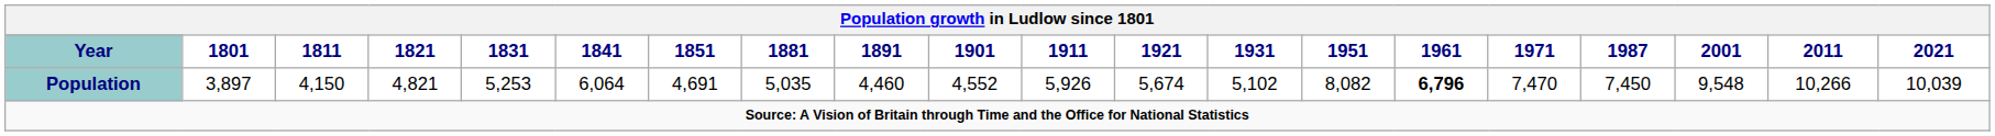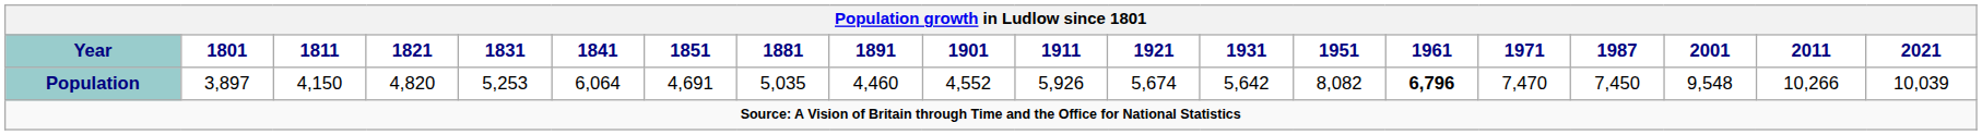 <table class="wikitable" style="font-size:80%; width:70%; border:0; text-align:center; line-height:120%;">
 <tr>
 <th colspan="20" style="text-align:center;font-size:90%;"><a href='#'>Population growth</a> in Ludlow since 1801</th>
 </tr>
 <tr>
 <th style="background:#9cc; color:navy; height:17px;">Year</th>
 <th style="background:#fff; color:navy;">1801</th>
 <th style="background:#fff; color:navy;">1811</th>
 <th style="background:#fff; color:navy;">1821</th>
 <th style="background:#fff; color:navy;">1831</th>
 <th style="background:#fff; color:navy;">1841</th>
 <th style="background:#fff; color:navy;">1851</th>
 <th style="background:#fff; color:navy;">1881</th>
 <th style="background:#fff; color:navy;">1891</th>
 <th style="background:#fff; color:navy;">1901</th>
 <th style="background:#fff; color:navy;">1911</th>
 <th style="background:#fff; color:navy;">1921</th>
 <th style="background:#fff; color:navy;">1931</th>
 <th style="background:#fff; color:navy;">1951</th>
 <th style="background:#fff; color:navy;">1961</th>
 <th style="background:#fff; color:navy;">1971</th>
 <th style="background:#fff; color:navy;">1987</th>
 <th style="background:#fff; color:navy;">2001</th>
 <th style="background:#fff; color:navy;">2011</th>
 <th style="background:#fff; color:navy;">2021</th>
 </tr>
 <tr style="text-align:center;">
 <th style="background:#9cc; color:navy; height:17px;">Population</th>
 <td style="background:#fff; color:black;">3,897</td>
 <td style="background:#fff; color:black;">4,150</td>
-<td style="background:#fff; color:black;">4,821</td>
+<td style="background:#fff; color:black;">4,820</td>
 <td style="background:#fff; color:black;">5,253</td>
 <td style="background:#fff; color:black;">6,064</td>
 <td style="background:#fff; color:black;">4,691</td>
 <td style="background:#fff; color:black;">5,035</td>
 <td style="background:#fff; color:black;">4,460</td>
 <td style="background:#fff; color:black;">4,552</td>
 <td style="background:#fff; color:black;">5,926</td>
 <td style="background:#fff; color:black;">5,674</td>
-<td style="background:#fff; color:black;">5,102</td>
+<td style="background:#fff; color:black;">5,642</td>
 <td style="background:#fff; color:black;">8,082</td>
 <td style="background:#fff; color:black;"><strong>6,796</strong></td>
 <td style="background:#fff; color:black;">7,470</td>
 <td style="background:#fff; color:black;">7,450</td>
 <td style="background:#fff; color:black;">9,548</td>
 <td style="background:#fff; color:black;">10,266</td>
 <td style="background:#fff; color:black;">10,039</td>
 </tr>
 <tr>
 <td colspan="20" style="text-align:center;font-size:90%;"><small><strong>Source: A Vision of Britain through Time and the Office for National Statistics</strong></small></td>
 </tr>
 </table>
